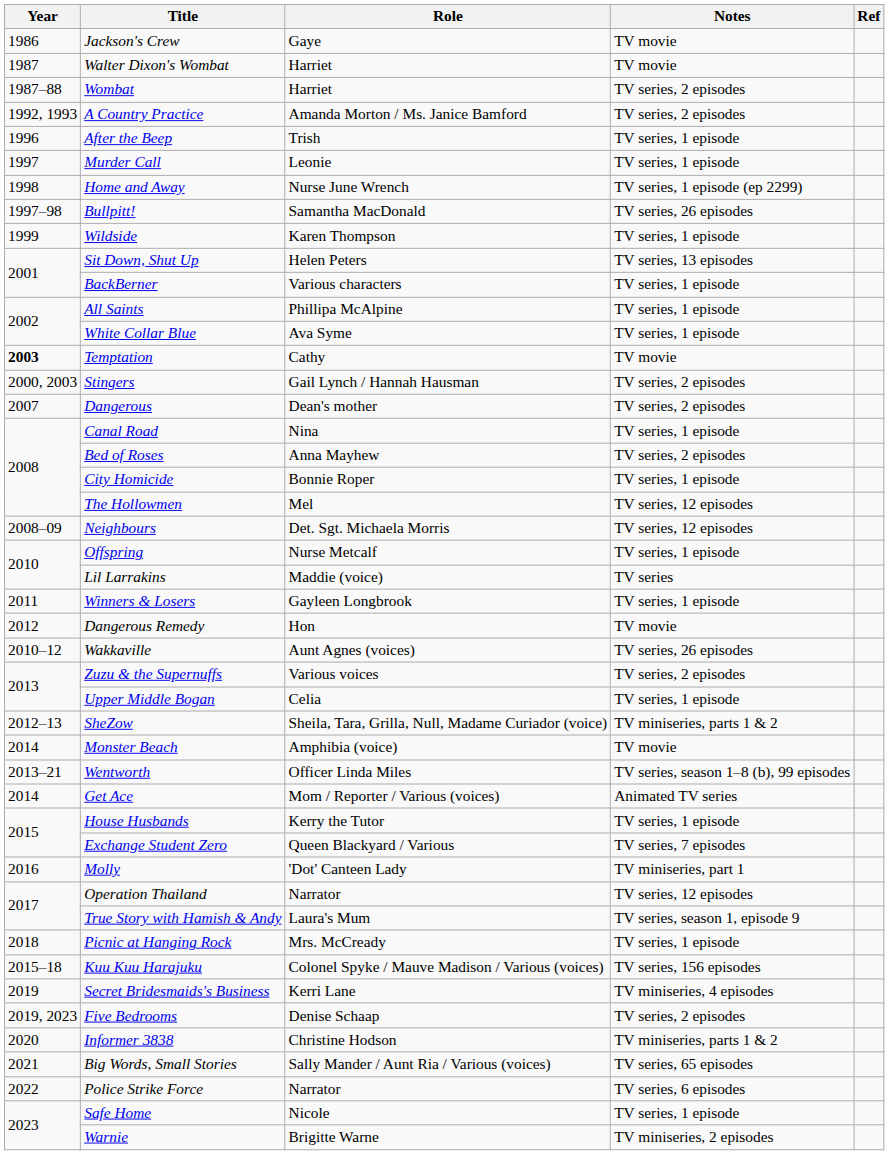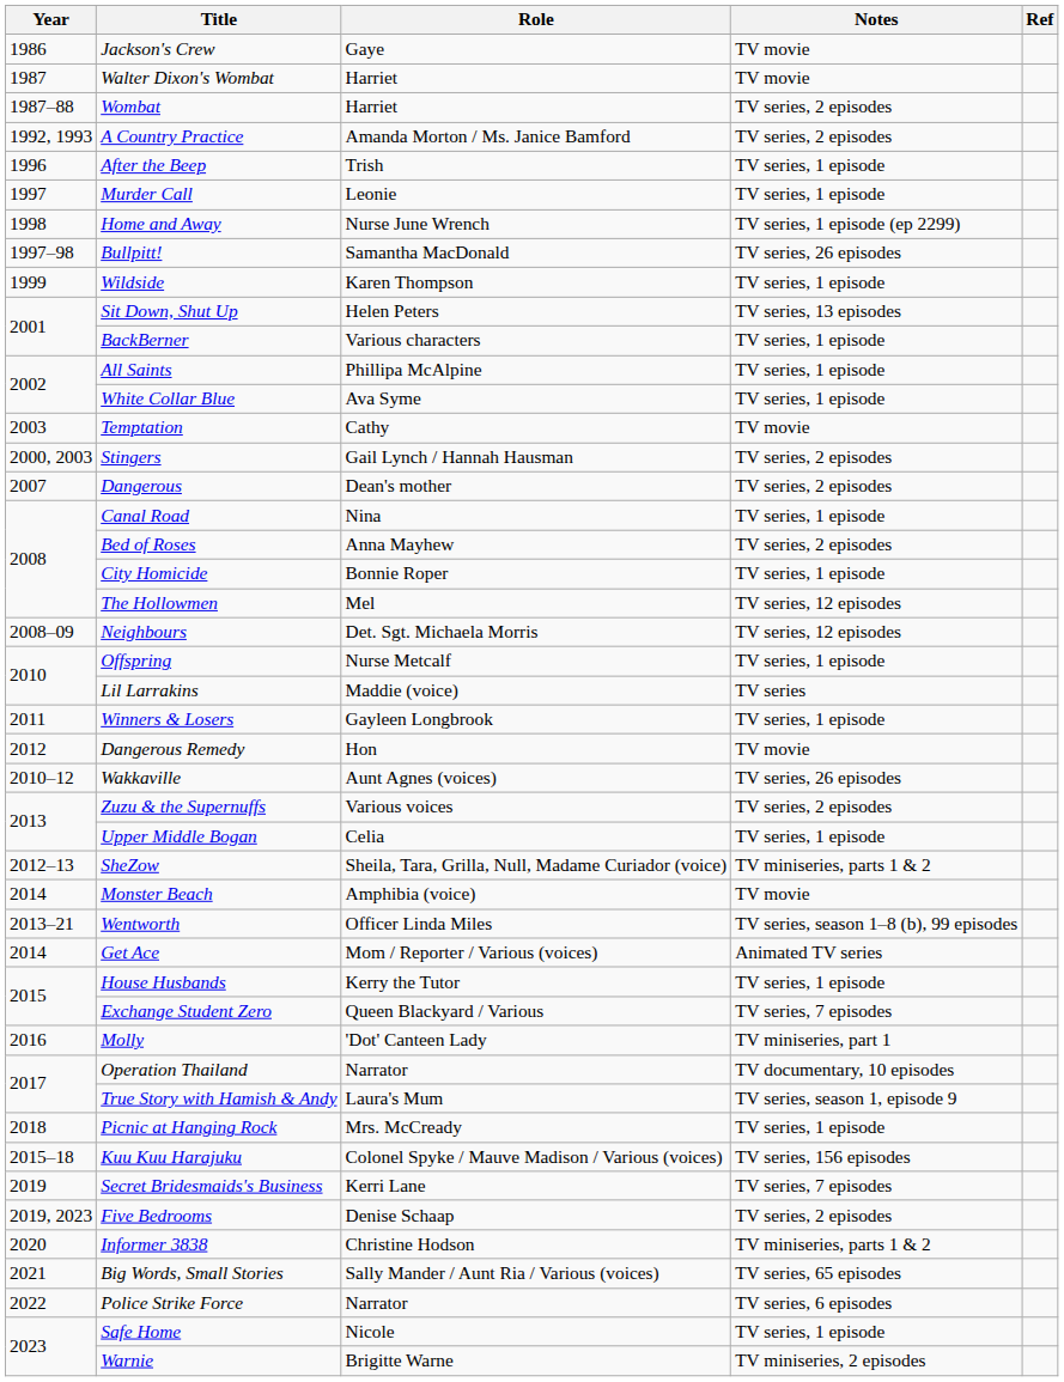 <table class="wikitable sortable">
 <tr>
 <th>Year</th>
 <th>Title</th>
 <th>Role</th>
 <th class="unsortable">Notes</th>
 <th>Ref</th>
 </tr>
 <tr>
 <td>1986</td>
 <td><em>Jackson's Crew</em></td>
 <td>Gaye</td>
 <td>TV movie</td>
 <td></td>
 </tr>
 <tr>
 <td>1987</td>
 <td><em>Walter Dixon's Wombat</em></td>
 <td>Harriet</td>
 <td>TV movie</td>
 <td></td>
 </tr>
 <tr>
 <td>1987–88</td>
 <td><em><a href='#'>Wombat</a></em></td>
 <td>Harriet</td>
 <td>TV series, 2 episodes</td>
 <td></td>
 </tr>
 <tr>
 <td>1992, 1993</td>
 <td><em><a href='#'>A Country Practice</a></em></td>
 <td>Amanda Morton / Ms. Janice Bamford</td>
 <td>TV series, 2 episodes</td>
 <td></td>
 </tr>
 <tr>
 <td>1996</td>
 <td><em><a href='#'>After the Beep</a></em></td>
 <td>Trish</td>
 <td>TV series, 1 episode</td>
 <td></td>
 </tr>
 <tr>
 <td>1997</td>
 <td><em><a href='#'>Murder Call</a></em></td>
 <td>Leonie</td>
 <td>TV series, 1 episode</td>
 <td></td>
 </tr>
 <tr>
 <td>1998</td>
 <td><em><a href='#'>Home and Away</a></em></td>
 <td>Nurse June Wrench</td>
 <td>TV series, 1 episode (ep 2299)</td>
 <td></td>
 </tr>
 <tr>
 <td>1997–98</td>
 <td><em><a href='#'>Bullpitt!</a></em></td>
 <td>Samantha MacDonald</td>
 <td>TV series, 26 episodes</td>
 <td></td>
 </tr>
 <tr>
 <td>1999</td>
 <td><em><a href='#'>Wildside</a></em></td>
 <td>Karen Thompson</td>
 <td>TV series, 1 episode</td>
 <td></td>
 </tr>
 <tr>
 <td rowspan="2">2001</td>
 <td><em><a href='#'>Sit Down, Shut Up</a></em></td>
 <td>Helen Peters</td>
 <td>TV series, 13 episodes</td>
 <td></td>
 </tr>
 <tr>
 <td><em><a href='#'>BackBerner</a></em></td>
 <td>Various characters</td>
 <td>TV series, 1 episode</td>
 <td></td>
 </tr>
 <tr>
 <td rowspan="2">2002</td>
 <td><em><a href='#'>All Saints</a></em></td>
 <td>Phillipa McAlpine</td>
 <td>TV series, 1 episode</td>
 <td></td>
 </tr>
 <tr>
 <td><em><a href='#'>White Collar Blue</a></em></td>
 <td>Ava Syme</td>
 <td>TV series, 1 episode</td>
 <td></td>
 </tr>
 <tr>
-<td><strong>2003</strong></td>
+<td>2003</td>
 <td><em><a href='#'>Temptation</a></em></td>
 <td>Cathy</td>
 <td>TV movie</td>
 <td></td>
 </tr>
 <tr>
 <td>2000, 2003</td>
 <td><em><a href='#'>Stingers</a></em></td>
 <td>Gail Lynch / Hannah Hausman</td>
 <td>TV series, 2 episodes</td>
 <td></td>
 </tr>
 <tr>
 <td>2007</td>
 <td><em><a href='#'>Dangerous</a></em></td>
 <td>Dean's mother</td>
 <td>TV series, 2 episodes</td>
 <td></td>
 </tr>
 <tr>
 <td rowspan="4">2008</td>
 <td><em><a href='#'>Canal Road</a></em></td>
 <td>Nina</td>
 <td>TV series, 1 episode</td>
 <td></td>
 </tr>
 <tr>
 <td><em><a href='#'>Bed of Roses</a></em></td>
 <td>Anna Mayhew</td>
 <td>TV series, 2 episodes</td>
 <td></td>
 </tr>
 <tr>
 <td><em><a href='#'>City Homicide</a></em></td>
 <td>Bonnie Roper</td>
 <td>TV series, 1 episode</td>
 <td></td>
 </tr>
 <tr>
 <td><em><a href='#'>The Hollowmen</a></em></td>
 <td>Mel</td>
 <td>TV series, 12 episodes</td>
 <td></td>
 </tr>
 <tr>
 <td>2008–09</td>
 <td><em><a href='#'>Neighbours</a></em></td>
 <td>Det. Sgt. Michaela Morris</td>
 <td>TV series, 12 episodes</td>
 <td></td>
 </tr>
 <tr>
 <td rowspan="2">2010</td>
 <td><em><a href='#'>Offspring</a></em></td>
 <td>Nurse Metcalf</td>
 <td>TV series, 1 episode</td>
 <td></td>
 </tr>
 <tr>
 <td><em>Lil Larrakins</em></td>
 <td>Maddie (voice)</td>
 <td>TV series</td>
 <td></td>
 </tr>
 <tr>
 <td>2011</td>
 <td><em><a href='#'>Winners & Losers</a></em></td>
 <td>Gayleen Longbrook</td>
 <td>TV series, 1 episode</td>
 <td></td>
 </tr>
 <tr>
 <td>2012</td>
 <td><em>Dangerous Remedy</em></td>
 <td>Hon</td>
 <td>TV movie</td>
 <td></td>
 </tr>
 <tr>
 <td>2010–12</td>
 <td><em>Wakkaville</em></td>
 <td>Aunt Agnes (voices)</td>
 <td>TV series, 26 episodes</td>
 <td></td>
 </tr>
 <tr>
 <td rowspan="2">2013</td>
 <td><em><a href='#'>Zuzu & the Supernuffs</a></em></td>
 <td>Various voices</td>
 <td>TV series, 2 episodes</td>
 <td></td>
 </tr>
 <tr>
 <td><em><a href='#'>Upper Middle Bogan</a></em></td>
 <td>Celia</td>
 <td>TV series, 1 episode</td>
 <td></td>
 </tr>
 <tr>
 <td>2012–13</td>
 <td><em><a href='#'>SheZow</a></em></td>
 <td>Sheila, Tara, Grilla, Null, Madame Curiador (voice)</td>
 <td>TV miniseries, parts 1 & 2</td>
 <td></td>
 </tr>
 <tr>
 <td>2014</td>
 <td><em><a href='#'>Monster Beach</a></em></td>
 <td>Amphibia (voice)</td>
 <td>TV movie</td>
 <td></td>
 </tr>
 <tr>
 <td>2013–21</td>
 <td><em><a href='#'>Wentworth</a></em></td>
 <td>Officer Linda Miles</td>
 <td>TV series, season 1–8 (b), 99 episodes</td>
 <td></td>
 </tr>
 <tr>
 <td>2014</td>
 <td><em><a href='#'>Get Ace</a></em></td>
 <td>Mom / Reporter / Various (voices)</td>
 <td>Animated TV series</td>
 <td></td>
 </tr>
 <tr>
 <td rowspan="2">2015</td>
 <td><em><a href='#'>House Husbands</a></em></td>
 <td>Kerry the Tutor</td>
 <td>TV series, 1 episode</td>
 <td></td>
 </tr>
 <tr>
 <td><em><a href='#'>Exchange Student Zero</a></em></td>
 <td>Queen Blackyard / Various</td>
 <td>TV series, 7 episodes</td>
 <td></td>
 </tr>
 <tr>
 <td>2016</td>
 <td><em><a href='#'>Molly</a></em></td>
 <td>'Dot' Canteen Lady</td>
 <td>TV miniseries, part 1</td>
 <td></td>
 </tr>
 <tr>
 <td rowspan="2">2017</td>
 <td><em>Operation Thailand</em></td>
 <td>Narrator</td>
-<td>TV series, 12 episodes</td>
+<td>TV documentary, 10 episodes</td>
 <td></td>
 </tr>
 <tr>
 <td><em><a href='#'>True Story with Hamish & Andy</a></em></td>
 <td>Laura's Mum</td>
 <td>TV series, season 1, episode 9</td>
 <td></td>
 </tr>
 <tr>
 <td>2018</td>
 <td><em><a href='#'>Picnic at Hanging Rock</a></em></td>
 <td>Mrs. McCready</td>
 <td>TV series, 1 episode</td>
 <td></td>
 </tr>
 <tr>
 <td>2015–18</td>
 <td><em><a href='#'>Kuu Kuu Harajuku</a></em></td>
 <td>Colonel Spyke / Mauve Madison / Various (voices)</td>
 <td>TV series, 156 episodes</td>
 <td></td>
 </tr>
 <tr>
 <td>2019</td>
 <td><em><a href='#'>Secret Bridesmaids's Business</a></em></td>
 <td>Kerri Lane</td>
-<td>TV miniseries, 4 episodes</td>
+<td>TV series, 7 episodes</td>
 <td></td>
 </tr>
 <tr>
 <td>2019, 2023</td>
 <td><em><a href='#'>Five Bedrooms</a></em></td>
 <td>Denise Schaap</td>
 <td>TV series, 2 episodes</td>
 <td></td>
 </tr>
 <tr>
 <td>2020</td>
 <td><em><a href='#'>Informer 3838</a></em></td>
 <td>Christine Hodson</td>
 <td>TV miniseries, parts 1 & 2</td>
 <td></td>
 </tr>
 <tr>
 <td>2021</td>
 <td><em>Big Words, Small Stories</em></td>
 <td>Sally Mander / Aunt Ria / Various (voices)</td>
 <td>TV series, 65 episodes</td>
 <td></td>
 </tr>
 <tr>
 <td>2022</td>
 <td><em>Police Strike Force</em></td>
 <td>Narrator</td>
 <td>TV series, 6 episodes</td>
 <td></td>
 </tr>
 <tr>
 <td rowspan="2">2023</td>
 <td><em><a href='#'>Safe Home</a></em></td>
 <td>Nicole</td>
 <td>TV series, 1 episode</td>
 <td></td>
 </tr>
 <tr>
 <td><em><a href='#'>Warnie</a></em></td>
 <td>Brigitte Warne</td>
 <td>TV miniseries, 2 episodes</td>
 <td></td>
 </tr>
 </table>
